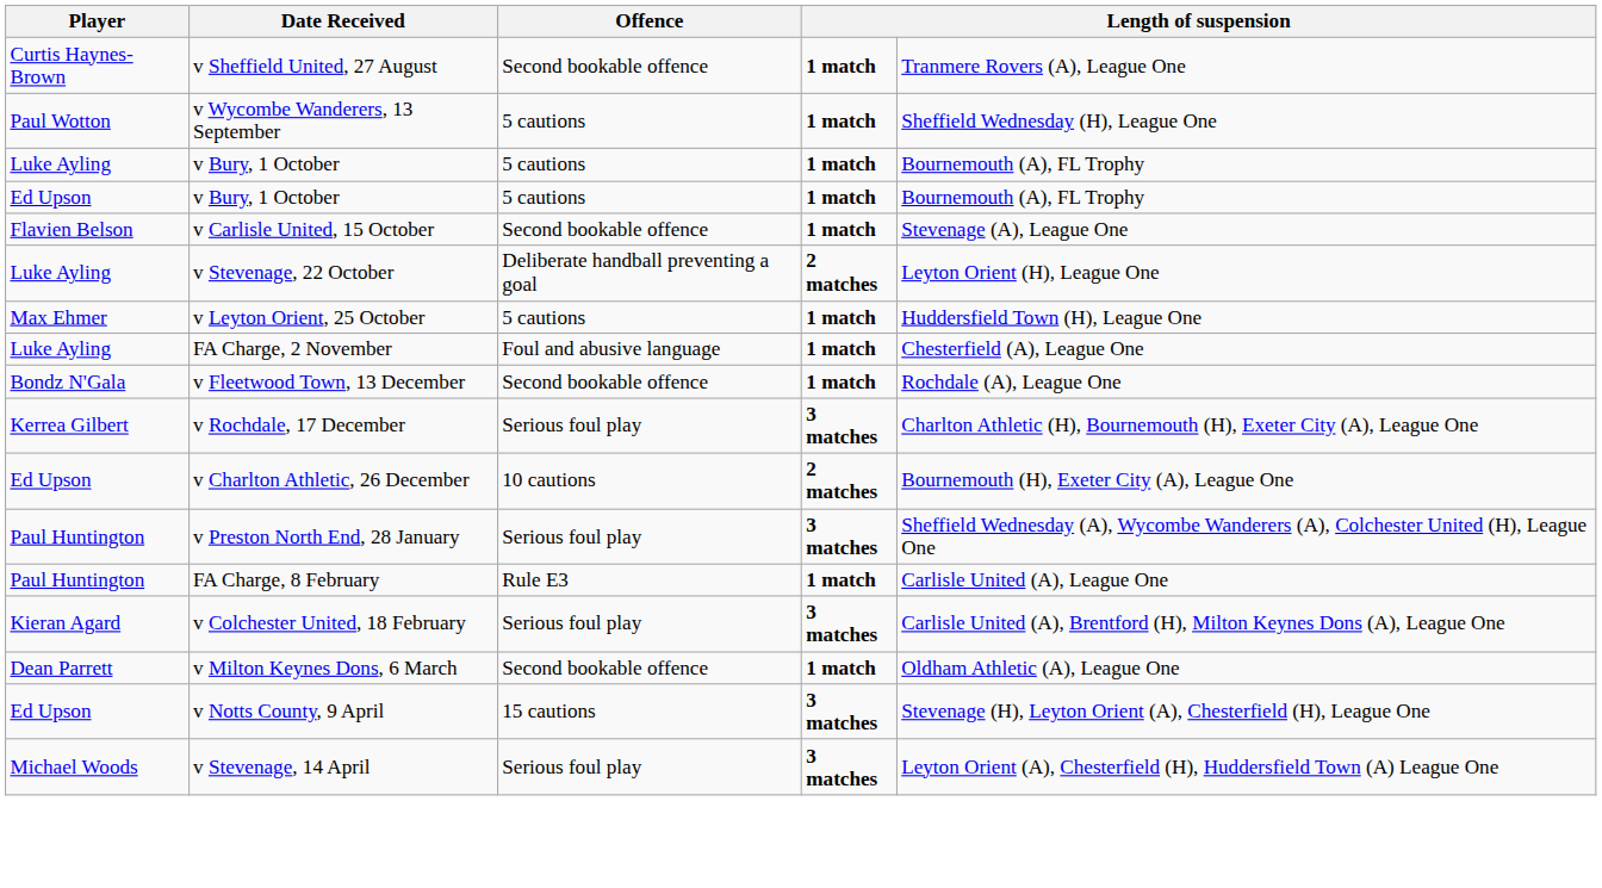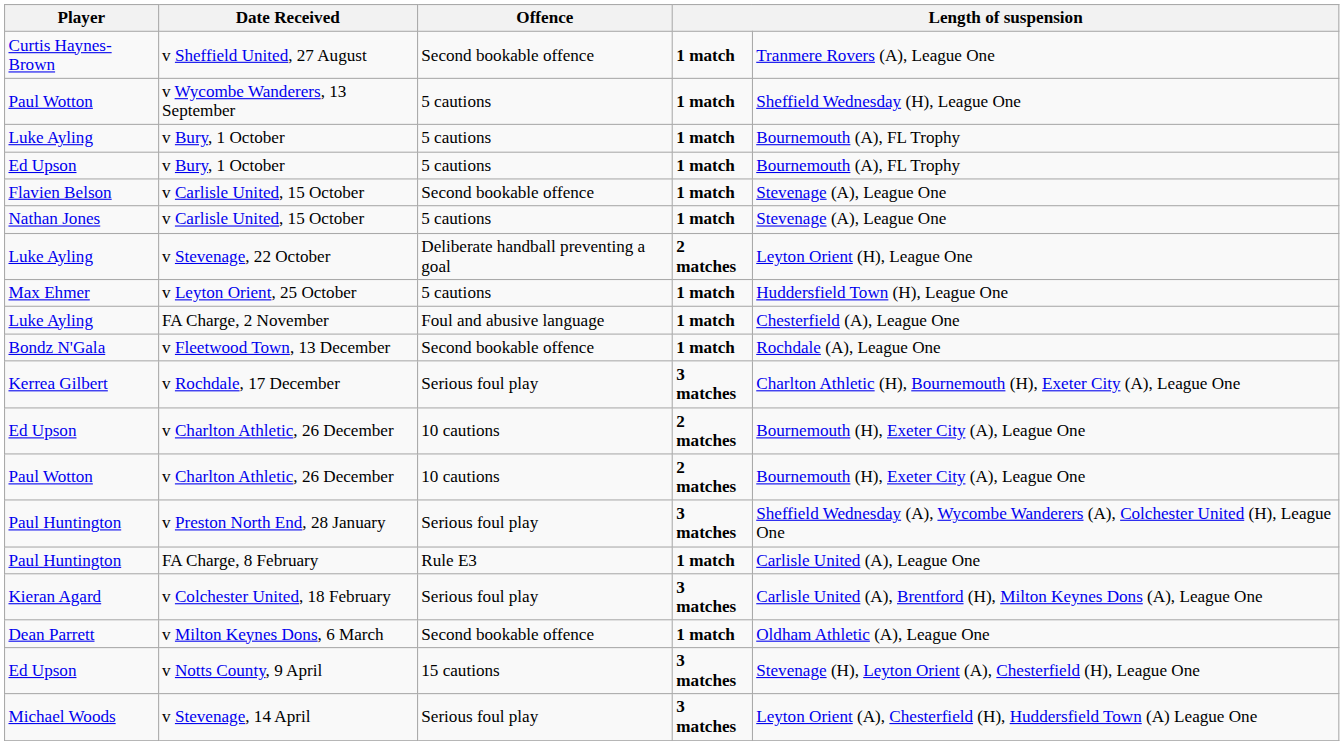 <table class="wikitable">
 <tr>
 <th>Player</th>
 <th>Date Received</th>
 <th>Offence</th>
 <th colspan="2">Length of suspension</th>
 </tr>
 <tr>
 <td><a href='#'>Curtis Haynes-Brown</a></td>
 <td> v <a href='#'>Sheffield United</a>, 27 August</td>
 <td>Second bookable offence</td>
 <td><strong>1 match</strong></td>
 <td><a href='#'>Tranmere Rovers</a> (A), League One</td>
 </tr>
 <tr>
 <td><a href='#'>Paul Wotton</a></td>
 <td> v <a href='#'>Wycombe Wanderers</a>, 13 September</td>
 <td>5 cautions</td>
 <td><strong>1 match</strong></td>
 <td><a href='#'>Sheffield Wednesday</a> (H), League One</td>
 </tr>
 <tr>
 <td><a href='#'>Luke Ayling</a></td>
 <td> v <a href='#'>Bury</a>, 1 October</td>
 <td>5 cautions</td>
 <td><strong>1 match</strong></td>
 <td><a href='#'>Bournemouth</a> (A), FL Trophy</td>
 </tr>
 <tr>
 <td><a href='#'>Ed Upson</a></td>
 <td> v <a href='#'>Bury</a>, 1 October</td>
 <td>5 cautions</td>
 <td><strong>1 match</strong></td>
 <td><a href='#'>Bournemouth</a> (A), FL Trophy</td>
 </tr>
 <tr>
 <td><a href='#'>Flavien Belson</a></td>
 <td> v <a href='#'>Carlisle United</a>, 15 October</td>
 <td>Second bookable offence</td>
 <td><strong>1 match</strong></td>
 <td><a href='#'>Stevenage</a> (A), League One</td>
 </tr>
 <tr>
+<td><a href='#'>Nathan Jones</a></td>
+<td> v <a href='#'>Carlisle United</a>, 15 October</td>
+<td>5 cautions</td>
+<td><strong>1 match</strong></td>
+<td><a href='#'>Stevenage</a> (A), League One</td>
+</tr>
+<tr>
 <td><a href='#'>Luke Ayling</a></td>
 <td> v <a href='#'>Stevenage</a>, 22 October</td>
 <td>Deliberate handball preventing a goal</td>
 <td><strong>2 matches</strong></td>
 <td><a href='#'>Leyton Orient</a> (H), League One</td>
 </tr>
 <tr>
 <td><a href='#'>Max Ehmer</a></td>
 <td> v <a href='#'>Leyton Orient</a>, 25 October</td>
 <td>5 cautions</td>
 <td><strong>1 match</strong></td>
 <td><a href='#'>Huddersfield Town</a> (H), League One</td>
 </tr>
 <tr>
 <td><a href='#'>Luke Ayling</a></td>
 <td>FA Charge, 2 November</td>
 <td>Foul and abusive language</td>
 <td><strong>1 match</strong></td>
 <td><a href='#'>Chesterfield</a> (A), League One</td>
 </tr>
 <tr>
 <td><a href='#'>Bondz N'Gala</a></td>
 <td> v <a href='#'>Fleetwood Town</a>, 13 December</td>
 <td>Second bookable offence</td>
 <td><strong>1 match</strong></td>
 <td><a href='#'>Rochdale</a> (A), League One</td>
 </tr>
 <tr>
 <td><a href='#'>Kerrea Gilbert</a></td>
 <td> v <a href='#'>Rochdale</a>, 17 December</td>
 <td>Serious foul play</td>
 <td><strong>3 matches</strong></td>
 <td><a href='#'>Charlton Athletic</a> (H), <a href='#'>Bournemouth</a> (H), <a href='#'>Exeter City</a> (A), League One</td>
 </tr>
 <tr>
 <td><a href='#'>Ed Upson</a></td>
+<td> v <a href='#'>Charlton Athletic</a>, 26 December</td>
+<td>10 cautions</td>
+<td><strong>2 matches</strong></td>
+<td><a href='#'>Bournemouth</a> (H), <a href='#'>Exeter City</a> (A), League One</td>
+</tr>
+<tr>
+<td><a href='#'>Paul Wotton</a></td>
 <td> v <a href='#'>Charlton Athletic</a>, 26 December</td>
 <td>10 cautions</td>
 <td><strong>2 matches</strong></td>
 <td><a href='#'>Bournemouth</a> (H), <a href='#'>Exeter City</a> (A), League One</td>
 </tr>
 <tr>
 <td><a href='#'>Paul Huntington</a></td>
 <td> v <a href='#'>Preston North End</a>, 28 January</td>
 <td>Serious foul play</td>
 <td><strong>3 matches</strong></td>
 <td><a href='#'>Sheffield Wednesday</a> (A), <a href='#'>Wycombe Wanderers</a> (A), <a href='#'>Colchester United</a> (H), League One</td>
 </tr>
 <tr>
 <td><a href='#'>Paul Huntington</a></td>
 <td>FA Charge, 8 February</td>
 <td>Rule E3</td>
 <td><strong>1 match</strong></td>
 <td><a href='#'>Carlisle United</a> (A), League One</td>
 </tr>
 <tr>
 <td><a href='#'>Kieran Agard</a></td>
 <td> v <a href='#'>Colchester United</a>, 18 February</td>
 <td>Serious foul play</td>
 <td><strong>3 matches</strong></td>
 <td><a href='#'>Carlisle United</a> (A), <a href='#'>Brentford</a> (H), <a href='#'>Milton Keynes Dons</a> (A), League One</td>
 </tr>
 <tr>
 <td><a href='#'>Dean Parrett</a></td>
 <td> v <a href='#'>Milton Keynes Dons</a>, 6 March</td>
 <td>Second bookable offence</td>
 <td><strong>1 match</strong></td>
 <td><a href='#'>Oldham Athletic</a> (A), League One</td>
 </tr>
 <tr>
 <td><a href='#'>Ed Upson</a></td>
 <td> v <a href='#'>Notts County</a>, 9 April</td>
 <td>15 cautions</td>
 <td><strong>3 matches</strong></td>
 <td><a href='#'>Stevenage</a> (H), <a href='#'>Leyton Orient</a> (A), <a href='#'>Chesterfield</a> (H), League One</td>
 </tr>
 <tr>
 <td><a href='#'>Michael Woods</a></td>
 <td> v <a href='#'>Stevenage</a>, 14 April</td>
 <td>Serious foul play</td>
 <td><strong>3 matches</strong></td>
 <td><a href='#'>Leyton Orient</a> (A), <a href='#'>Chesterfield</a> (H), <a href='#'>Huddersfield Town</a> (A) League One</td>
 </tr>
 </table>
